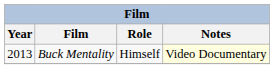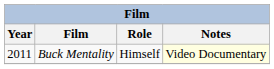 <table class="wikitable">
 <tr>
 <th colspan="4" style="background:#B0C4DE;">Film</th>
 </tr>
 <tr>
 <th>Year</th>
 <th>Film</th>
 <th>Role</th>
 <th>Notes</th>
 </tr>
 <tr>
-<td>2013</td>
+<td>2011</td>
 <td><em>Buck Mentality</em></td>
 <td>Himself</td>
 <td style="background: lightyellow;">Video Documentary</td>
 </tr>
 <tr>
 </tr>
 </table>
